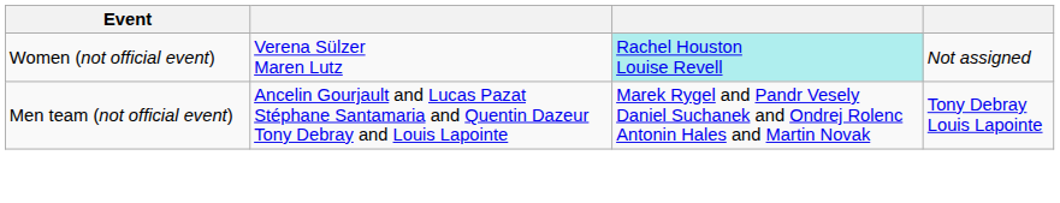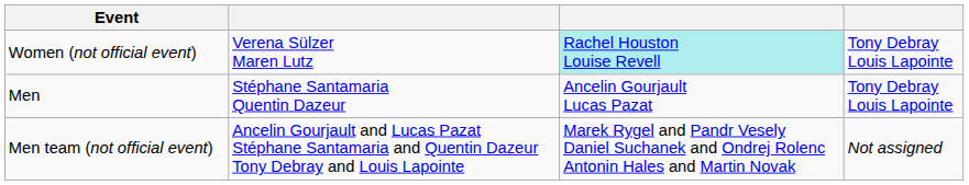 <table class="wikitable" width=75% style="font-size:100%; text-align:left;">
 <tr>
 <th>Event</th>
 <th></th>
 <th></th>
 <th></th>
 </tr>
 <tr>
 <td>Women	 (<em>not official event</em>)</td>
 <td><a href='#'>Verena Sülzer</a><br><a href='#'>Maren Lutz</a><br></td>
 <td style="background: paleturquoise;"><a href='#'>Rachel Houston</a><br><a href='#'>Louise Revell</a><br></td>
-<td><em>Not assigned</em></td>
+<td><a href='#'>Tony Debray</a><br><a href='#'>Louis Lapointe</a><br></td>
+</tr>
+<tr>
+<td>Men</td>
+<td><a href='#'>Stéphane Santamaria</a><br><a href='#'>Quentin Dazeur</a><br></td>
+<td><a href='#'>Ancelin Gourjault</a><br><a href='#'>Lucas Pazat</a><br></td>
+<td><a href='#'>Tony Debray</a><br><a href='#'>Louis Lapointe</a><br></td>
 </tr>
 <tr>
 <td>Men team (<em>not official event</em>)</td>
 <td><a href='#'>Ancelin Gourjault</a> and <a href='#'>Lucas Pazat</a><br><a href='#'>Stéphane Santamaria</a> and <a href='#'>Quentin Dazeur</a><br><a href='#'>Tony Debray</a> and <a href='#'>Louis Lapointe</a><br></td>
 <td><a href='#'>Marek Rygel</a> and <a href='#'>Pandr Vesely</a><br><a href='#'>Daniel Suchanek</a> and <a href='#'>Ondrej Rolenc</a><br><a href='#'>Antonin Hales</a> and <a href='#'>Martin Novak</a><br></td>
-<td><a href='#'>Tony Debray</a><br><a href='#'>Louis Lapointe</a><br></td>
+<td><em>Not assigned</em></td>
 </tr>
 </table>
